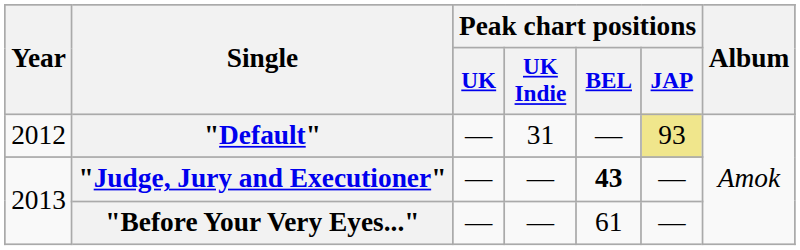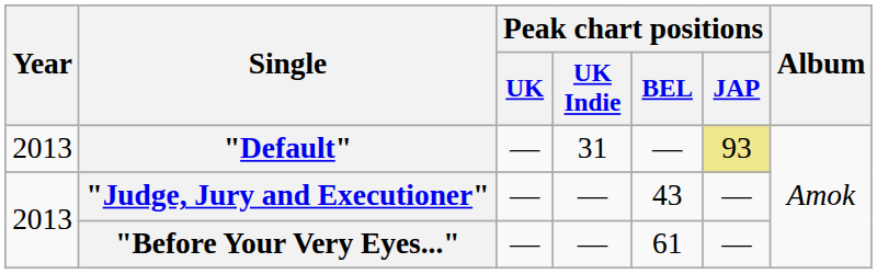 <table class="wikitable plainrowheaders" style="text-align:center;">
 <tr>
 <th scope="col" rowspan="2">Year</th>
 <th scope="col" rowspan="2">Single</th>
 <th scope="col" colspan="4">Peak chart positions</th>
 <th scope="col" rowspan="2">Album</th>
 </tr>
 <tr>
 <th scope="col" style="font-size:85%"><a href='#'>UK</a></th>
 <th scope="col" style="font-size:85%"><a href='#'>UK <br>Indie</a><br></th>
 <th scope="col" style="font-size:85%"><a href='#'>BEL</a><br></th>
 <th scope="col" style="font-size:85%"><a href='#'>JAP</a><br></th>
 </tr>
 <tr>
-<td rowspan="1">2012</td>
+<td rowspan="1">2013</td>
 <th scope="row">"<a href='#'>Default</a>"</th>
 <td>—</td>
 <td>31</td>
 <td>—</td>
 <td style="background: khaki;">93</td>
 <td rowspan="3"><em>Amok</em></td>
 </tr>
 <tr>
 <td rowspan="2">2013</td>
 <th scope="row">"<a href='#'>Judge, Jury and Executioner</a>"</th>
 <td>—</td>
 <td>—</td>
-<td><strong>43</strong></td>
+<td>43</td>
 <td>—</td>
 </tr>
 <tr>
 <th scope="row">"Before Your Very Eyes..."</th>
 <td>—</td>
 <td>—</td>
 <td>61</td>
 <td>—</td>
 </tr>
 </table>
